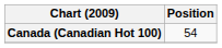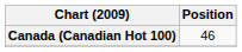 <table class="wikitable plainrowheaders" style="text-align:center;">
 <tr>
 <th scope="col">Chart (2009)</th>
 <th scope="col">Position</th>
 </tr>
 <tr>
 <th scope="row">Canada (Canadian Hot 100)</th>
-<td>54</td>
+<td>46</td>
 </tr>
 <tr>
 </tr>
 </table>
